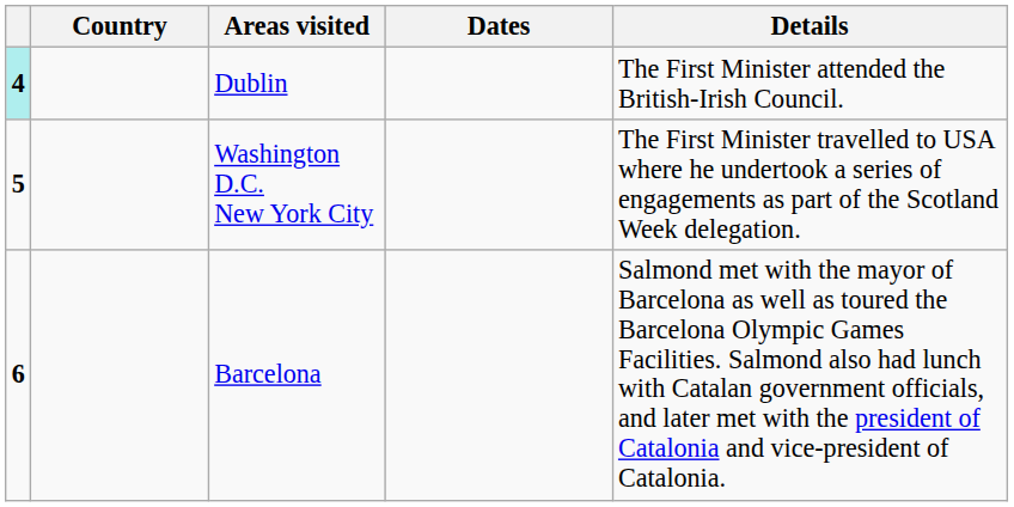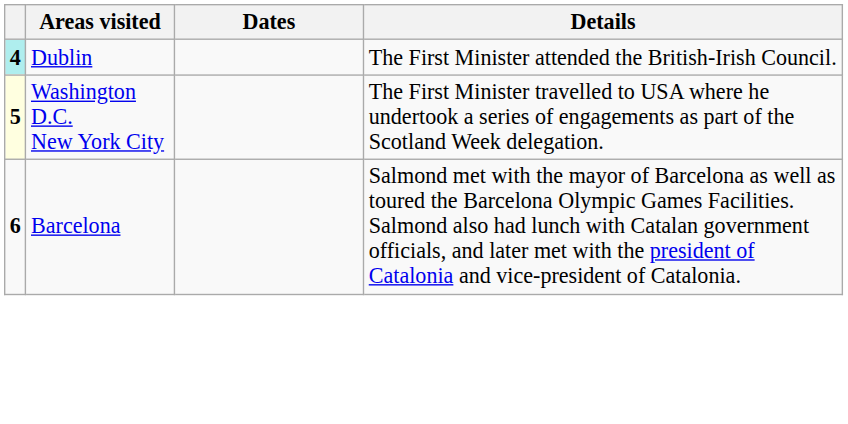 <table class="wikitable sortable">
 <tr>
 <th></th>
-<th width=100>Country</th>
 <th width=100>Areas visited</th>
 <th width=130 class=unsortable>Dates</th>
 <th class="unsortable">Details</th>
 </tr>
 <tr>
 <td rowspan=1 style="background: paleturquoise;"><strong>4</strong></td>
-<td></td>
 <td><a href='#'>Dublin</a></td>
 <td></td>
 <td>The First Minister attended the British-Irish Council.</td>
 </tr>
 <tr>
-<td rowspan=1><strong>5</strong></td>
-<td></td>
+<td rowspan=1 style="background: lightyellow;"><strong>5</strong></td>
 <td><a href='#'>Washington D.C.</a> <br> <a href='#'>New York City</a></td>
 <td></td>
 <td>The First Minister travelled to USA where he undertook a series of engagements as part of the Scotland Week delegation.</td>
 </tr>
 <tr>
 <td rowspan=1><strong>6</strong></td>
-<td></td>
 <td><a href='#'>Barcelona</a></td>
 <td></td>
 <td>Salmond met with the mayor of Barcelona as well as toured the Barcelona Olympic Games Facilities. Salmond also had lunch with Catalan government officials, and later met with the <a href='#'>president of Catalonia</a> and vice-president of Catalonia.</td>
 </tr>
 </table>
